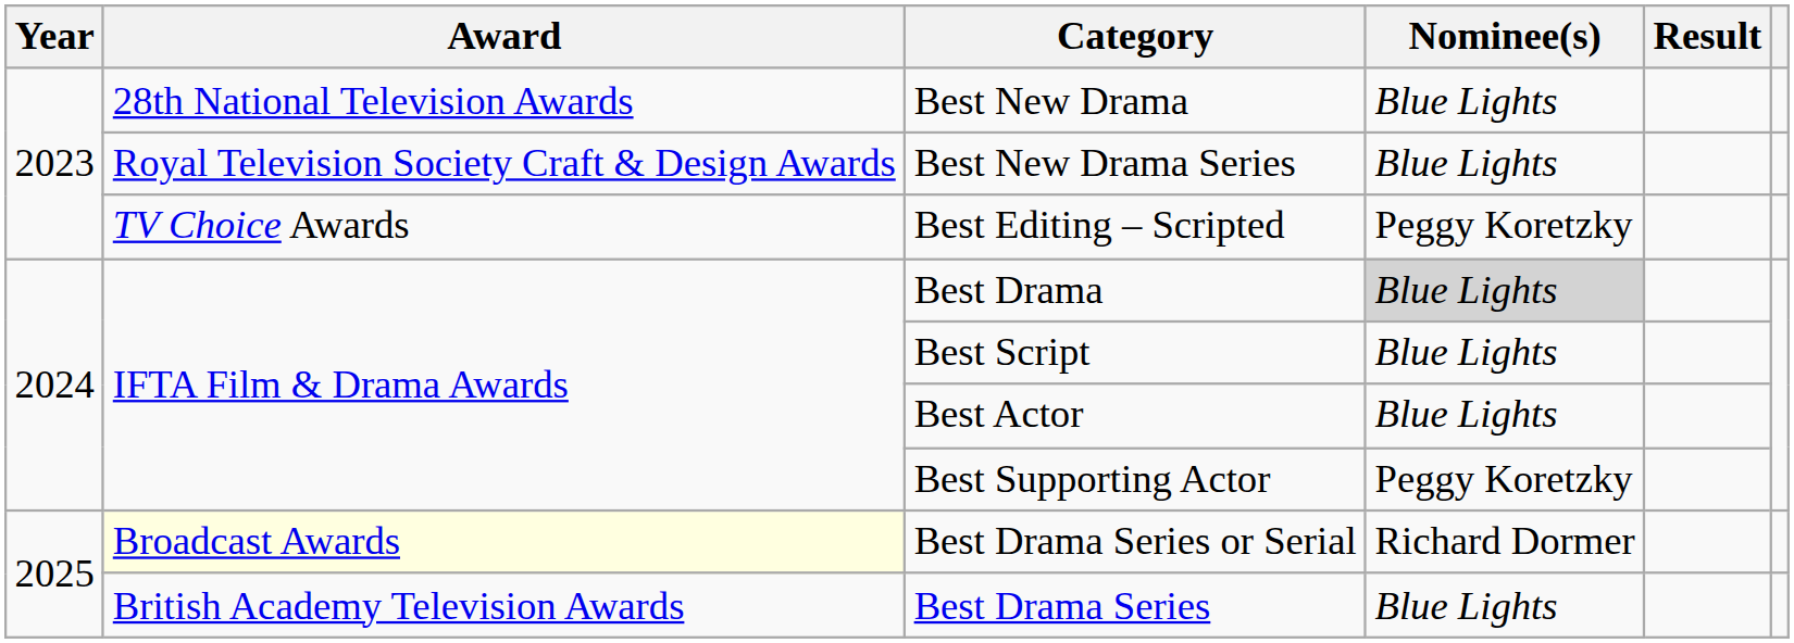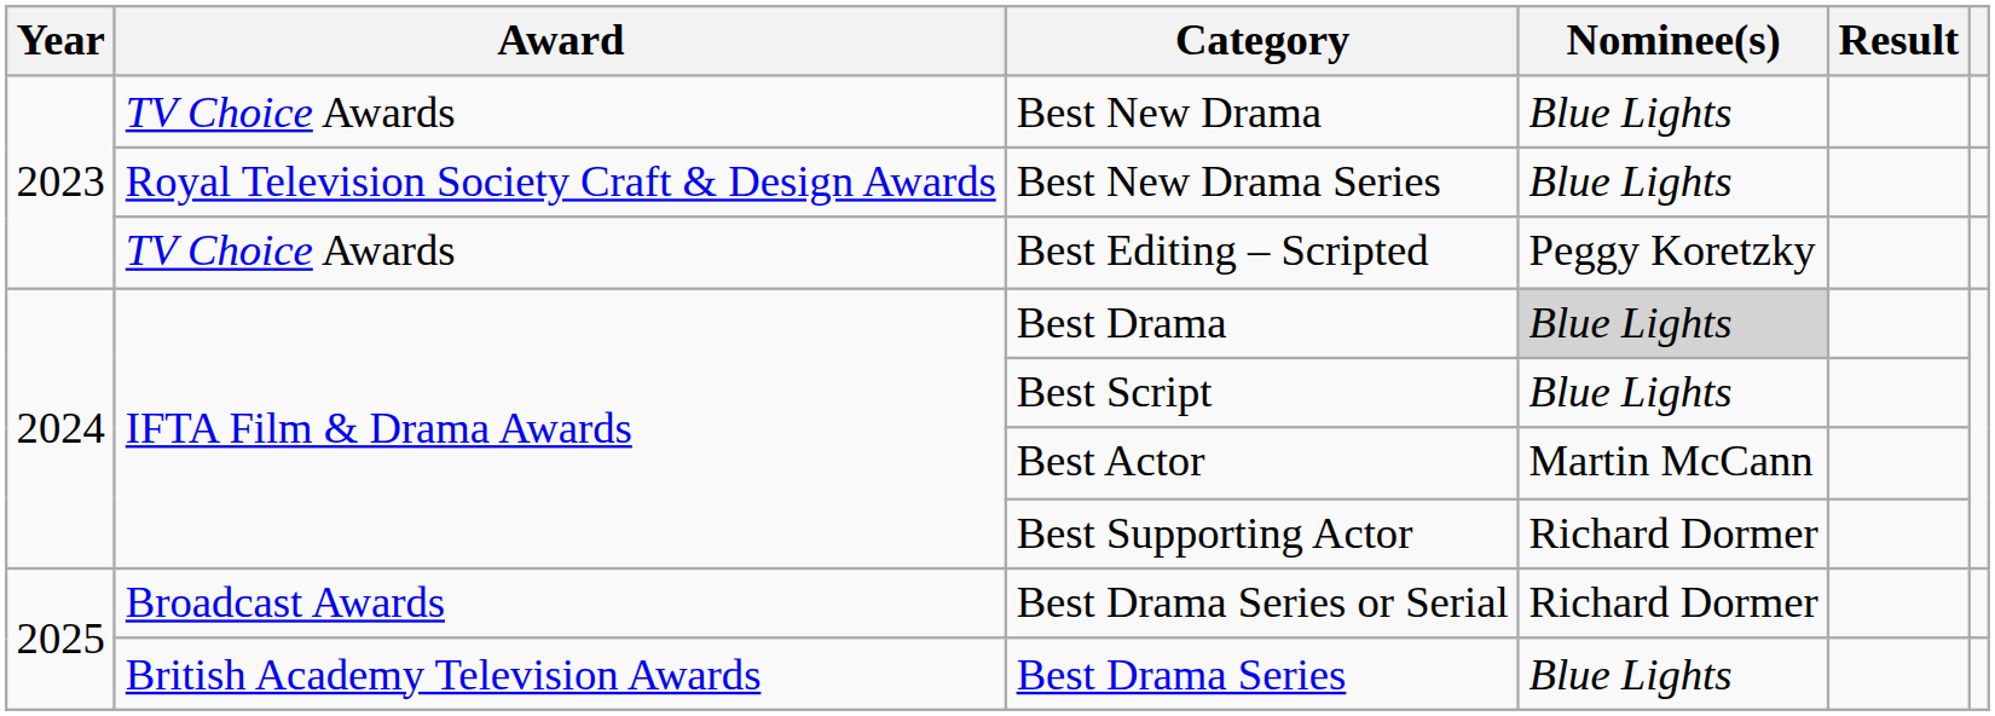 <table class="wikitable">
 <tr>
 <th>Year</th>
 <th>Award</th>
 <th>Category</th>
 <th>Nominee(s)</th>
 <th>Result</th>
 <th></th>
 </tr>
 <tr>
 <td rowspan="3">2023</td>
-<td><a href='#'>28th National Television Awards</a></td>
+<td><em><a href='#'>TV Choice</a></em> Awards</td>
 <td>Best New Drama</td>
 <td><em>Blue Lights</em></td>
 <td></td>
 <td align="center"></td>
 </tr>
 <tr>
 <td><a href='#'>Royal Television Society Craft & Design Awards</a></td>
 <td>Best New Drama Series</td>
 <td><em>Blue Lights</em></td>
 <td></td>
 <td align="center"></td>
 </tr>
 <tr>
 <td><em><a href='#'>TV Choice</a></em> Awards</td>
 <td>Best Editing – Scripted</td>
 <td>Peggy Koretzky</td>
 <td></td>
 <td align="center"></td>
 </tr>
 <tr>
 <td rowspan="4">2024</td>
 <td rowspan="4"><a href='#'>IFTA Film & Drama Awards</a></td>
 <td>Best Drama</td>
 <td style="background: lightgrey;"><em>Blue Lights</em></td>
 <td></td>
 <td rowspan="4" align="center"></td>
 </tr>
 <tr>
 <td>Best Script</td>
 <td><em>Blue Lights</em></td>
 <td></td>
 </tr>
 <tr>
 <td>Best Actor</td>
-<td><em>Blue Lights</em></td>
+<td>Martin McCann</td>
 <td></td>
 </tr>
 <tr>
 <td>Best Supporting Actor</td>
-<td>Peggy Koretzky</td>
+<td>Richard Dormer</td>
 <td></td>
 </tr>
 <tr>
 <td rowspan= "2">2025</td>
-<td row span "1" style="background: lightyellow;"><a href='#'>Broadcast Awards</a></td>
+<td row span "1"><a href='#'>Broadcast Awards</a></td>
 <td>Best Drama Series or Serial</td>
 <td>Richard Dormer</td>
 <td></td>
 <td align="center"></td>
 </tr>
 <tr>
 <td><a href='#'>British Academy Television Awards</a></td>
 <td><a href='#'>Best Drama Series</a></td>
 <td><em>Blue Lights</em></td>
 <td></td>
 <td align="center"></td>
 </tr>
 </table>
